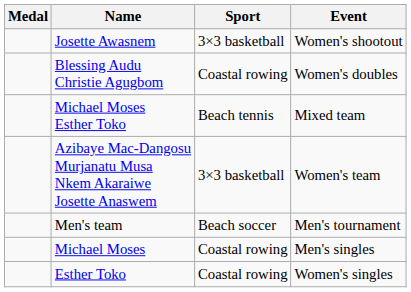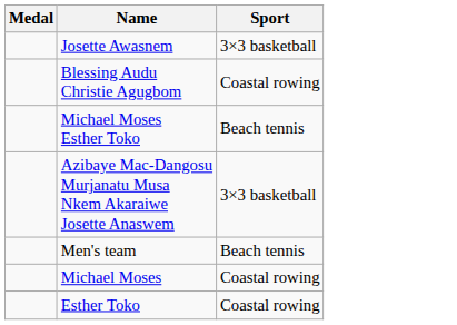 <table class="wikitable sortable" style="font-size: 95%;">
 <tr>
 <th>Medal</th>
 <th>Name</th>
 <th>Sport</th>
-<th>Event</th>
 </tr>
 <tr>
 <td></td>
 <td><a href='#'>Josette Awasnem</a></td>
 <td>3×3 basketball</td>
-<td>Women's shootout</td>
 </tr>
 <tr>
 <td></td>
 <td><a href='#'>Blessing Audu</a><br><a href='#'>Christie Agugbom</a></td>
 <td>Coastal rowing</td>
-<td>Women's doubles</td>
 </tr>
 <tr>
 <td></td>
 <td><a href='#'>Michael Moses</a><br><a href='#'>Esther Toko</a></td>
 <td>Beach tennis</td>
-<td>Mixed team</td>
 </tr>
 <tr>
 <td></td>
 <td><a href='#'>Azibaye Mac-Dangosu</a><br><a href='#'>Murjanatu Musa</a><br><a href='#'>Nkem Akaraiwe</a><br><a href='#'>Josette Anaswem</a></td>
 <td>3×3 basketball</td>
-<td>Women's team</td>
 </tr>
 <tr>
 <td></td>
 <td>Men's team</td>
-<td>Beach soccer</td>
-<td>Men's tournament</td>
+<td>Beach tennis</td>
 </tr>
 <tr>
 <td></td>
 <td><a href='#'>Michael Moses</a></td>
 <td>Coastal rowing</td>
-<td>Men's singles</td>
 </tr>
 <tr>
 <td></td>
 <td><a href='#'>Esther Toko</a></td>
 <td>Coastal rowing</td>
-<td>Women's singles</td>
 </tr>
 </table>
